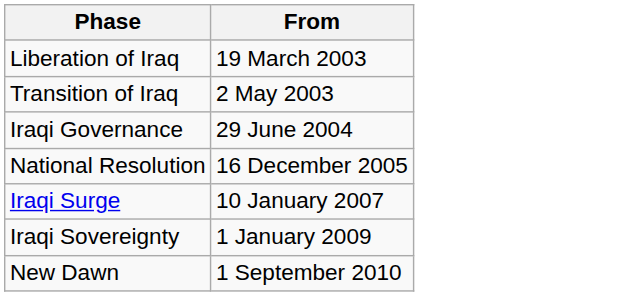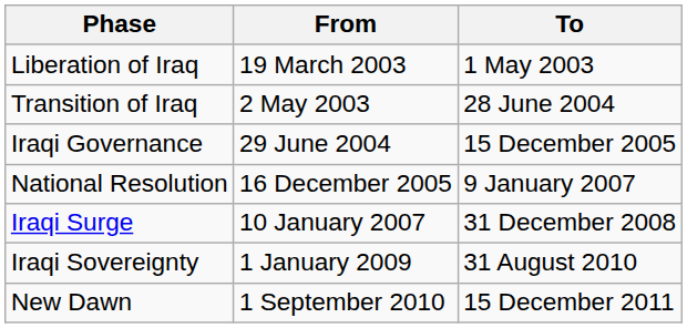 <table class="wikitable">
 <tr>
 <th>Phase</th>
 <th>From</th>
+<th>To</th>
 </tr>
 <tr>
 <td>Liberation of Iraq</td>
 <td>19 March 2003</td>
+<td>1 May 2003</td>
 </tr>
 <tr>
 <td>Transition of Iraq</td>
 <td>2 May 2003</td>
+<td>28 June 2004</td>
 </tr>
 <tr>
 <td>Iraqi Governance</td>
 <td>29 June 2004</td>
+<td>15 December 2005</td>
 </tr>
 <tr>
 <td>National Resolution</td>
 <td>16 December 2005</td>
+<td>9 January 2007</td>
 </tr>
 <tr>
 <td><a href='#'>Iraqi Surge</a></td>
 <td>10 January 2007</td>
+<td>31 December 2008</td>
 </tr>
 <tr>
 <td>Iraqi Sovereignty</td>
 <td>1 January 2009</td>
+<td>31 August 2010</td>
 </tr>
 <tr>
 <td>New Dawn</td>
 <td>1 September 2010</td>
+<td>15 December 2011</td>
 </tr>
 </table>
